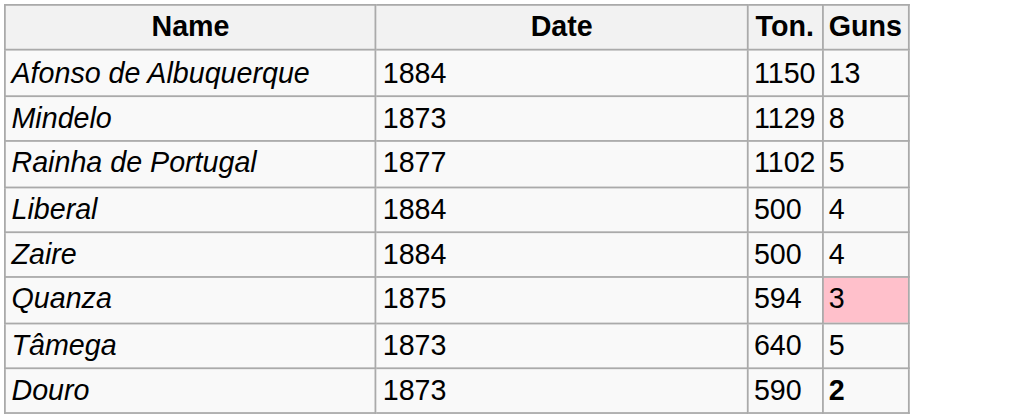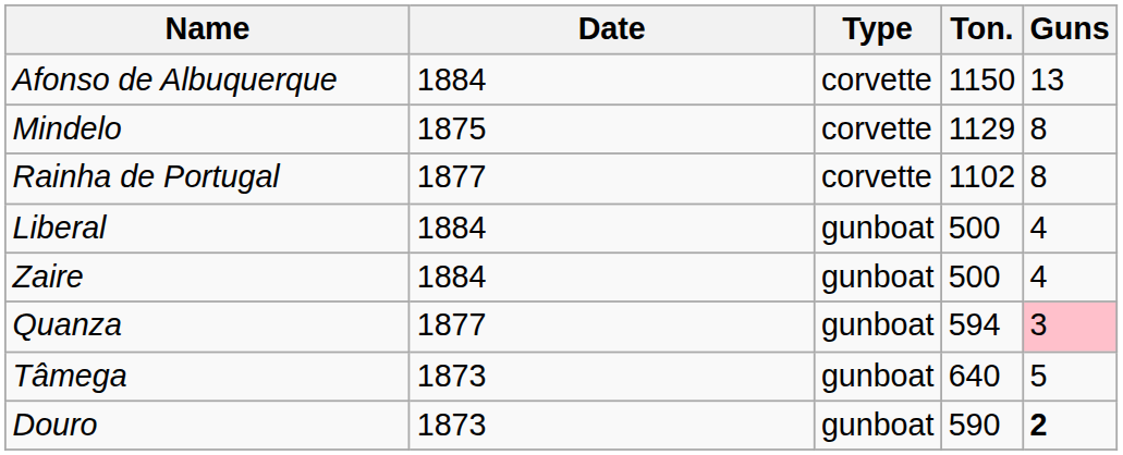 <table class="wikitable">
 <tr>
 <th width=200px>Name</th>
 <th width=200px>Date</th>
+<th>Type</th>
 <th>Ton.</th>
 <th>Guns</th>
 </tr>
 <tr>
 <td><em>Afonso de Albuquerque</em></td>
 <td>1884</td>
+<td>corvette</td>
 <td>1150</td>
 <td>13</td>
 </tr>
 <tr>
 <td><em>Mindelo</em></td>
-<td>1873</td>
+<td>1875</td>
+<td>corvette</td>
 <td>1129</td>
 <td>8</td>
 </tr>
 <tr>
 <td><em>Rainha de Portugal</em></td>
 <td>1877</td>
+<td>corvette</td>
 <td>1102</td>
-<td>5</td>
+<td>8</td>
 </tr>
 <tr>
 <td><em>Liberal</em></td>
 <td>1884</td>
+<td>gunboat</td>
 <td>500</td>
 <td>4</td>
 </tr>
 <tr>
 <td><em>Zaire</em></td>
 <td>1884</td>
+<td>gunboat</td>
 <td>500</td>
 <td>4</td>
 </tr>
 <tr>
 <td><em>Quanza</em></td>
-<td>1875</td>
+<td>1877</td>
+<td>gunboat</td>
 <td>594</td>
 <td style="background: pink;">3</td>
 </tr>
 <tr>
 <td><em>Tâmega</em></td>
 <td>1873</td>
+<td>gunboat</td>
 <td>640</td>
 <td>5</td>
 </tr>
 <tr>
 <td><em>Douro</em></td>
 <td>1873</td>
+<td>gunboat</td>
 <td>590</td>
 <td><strong>2</strong></td>
 </tr>
 </table>
